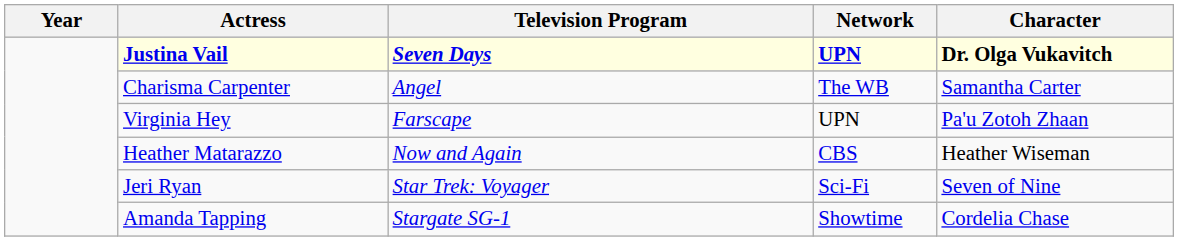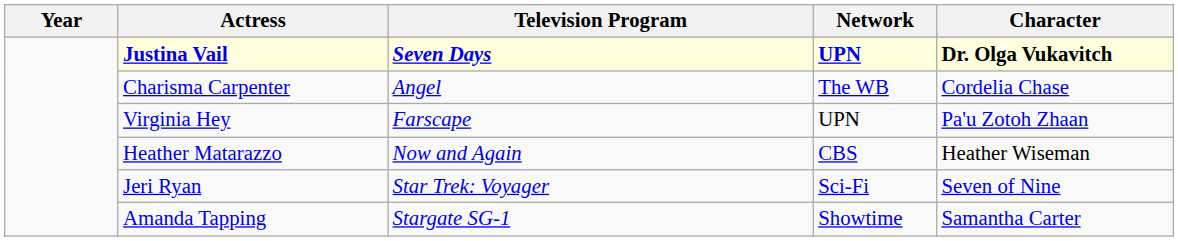 <table class="wikitable" width="900px" border="1" cellpadding="5" cellspacing="0" align="center">
 <tr>
 <th width="80px">Year</th>
 <th width="200px">Actress</th>
 <th width="320px">Television Program</th>
 <th>Network</th>
 <th>Character</th>
 </tr>
 <tr>
 <td rowspan=6></td>
 <td style="background:lightyellow"><strong><a href='#'>Justina Vail</a></strong></td>
 <td style="background:lightyellow"><strong><em><a href='#'>Seven Days</a></em></strong></td>
 <td style="background:lightyellow"><strong><a href='#'>UPN</a></strong></td>
 <td style="background:lightyellow"><strong>Dr. Olga Vukavitch</strong></td>
 </tr>
 <tr>
 <td><a href='#'>Charisma Carpenter</a></td>
 <td><em><a href='#'>Angel</a></em></td>
 <td><a href='#'>The WB</a></td>
-<td><a href='#'>Samantha Carter</a></td>
+<td><a href='#'>Cordelia Chase</a></td>
 </tr>
 <tr>
 <td><a href='#'>Virginia Hey</a></td>
 <td><em><a href='#'>Farscape</a></em></td>
 <td>UPN</td>
 <td><a href='#'>Pa'u Zotoh Zhaan</a></td>
 </tr>
 <tr>
 <td><a href='#'>Heather Matarazzo</a></td>
 <td><em><a href='#'>Now and Again</a></em></td>
 <td><a href='#'>CBS</a></td>
 <td>Heather Wiseman</td>
 </tr>
 <tr>
 <td><a href='#'>Jeri Ryan</a></td>
 <td><em><a href='#'>Star Trek: Voyager</a></em></td>
 <td><a href='#'>Sci-Fi</a></td>
 <td><a href='#'>Seven of Nine</a></td>
 </tr>
 <tr>
 <td><a href='#'>Amanda Tapping</a></td>
 <td><em><a href='#'>Stargate SG-1</a></em></td>
 <td><a href='#'>Showtime</a></td>
-<td><a href='#'>Cordelia Chase</a></td>
+<td><a href='#'>Samantha Carter</a></td>
 </tr>
 </table>
